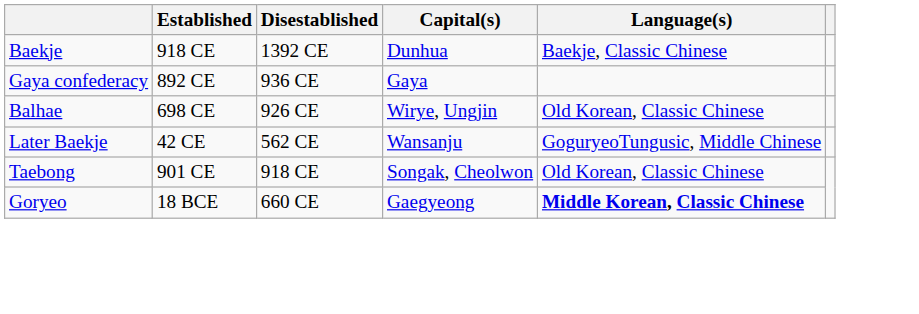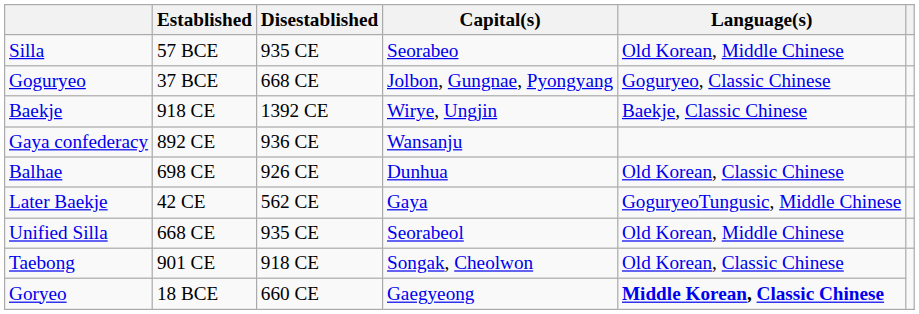 <table class="wikitable sortable">
 <tr>
 <th></th>
 <th>Established</th>
 <th>Disestablished</th>
 <th>Capital(s)</th>
 <th>Language(s)</th>
 <th scope=col class=unsortable></th>
 </tr>
 <tr>
+<td><a href='#'>Silla</a></td>
+<td>57 BCE</td>
+<td>935 CE</td>
+<td><a href='#'>Seorabeo</a></td>
+<td><a href='#'>Old Korean</a>, <a href='#'>Middle Chinese</a></td>
+<td></td>
+</tr>
+<tr>
+<td><a href='#'>Goguryeo</a></td>
+<td>37 BCE</td>
+<td>668 CE</td>
+<td><a href='#'>Jolbon</a>, <a href='#'>Gungnae</a>, <a href='#'>Pyongyang</a></td>
+<td><a href='#'>Goguryeo</a>, <a href='#'>Classic Chinese</a></td>
+<td></td>
+</tr>
+<tr>
 <td><a href='#'>Baekje</a></td>
 <td>918 CE</td>
 <td>1392 CE</td>
-<td><a href='#'>Dunhua</a></td>
+<td><a href='#'>Wirye</a>, <a href='#'>Ungjin</a></td>
 <td><a href='#'>Baekje</a>, <a href='#'>Classic Chinese</a></td>
 <td></td>
 </tr>
 <tr>
 <td><a href='#'>Gaya confederacy</a></td>
 <td>892 CE</td>
 <td>936 CE</td>
-<td><a href='#'>Gaya</a></td>
+<td><a href='#'>Wansanju</a></td>
 <td></td>
 <td></td>
 </tr>
 <tr>
 <td><a href='#'>Balhae</a></td>
 <td>698 CE</td>
 <td>926 CE</td>
-<td><a href='#'>Wirye</a>, <a href='#'>Ungjin</a></td>
+<td><a href='#'>Dunhua</a></td>
 <td><a href='#'>Old Korean</a>, <a href='#'>Classic Chinese</a></td>
 <td></td>
 </tr>
 <tr>
 <td><a href='#'>Later Baekje</a></td>
 <td>42 CE</td>
 <td>562 CE</td>
-<td><a href='#'>Wansanju</a></td>
+<td><a href='#'>Gaya</a></td>
 <td><a href='#'>Goguryeo</a><a href='#'>Tungusic</a>, <a href='#'>Middle Chinese</a></td>
+<td></td>
+</tr>
+<tr>
+<td><a href='#'>Unified Silla</a></td>
+<td>668 CE</td>
+<td>935 CE</td>
+<td><a href='#'>Seorabeol</a></td>
+<td><a href='#'>Old Korean</a>, <a href='#'>Middle Chinese</a></td>
 <td></td>
 </tr>
 <tr>
 <td><a href='#'>Taebong</a></td>
 <td>901 CE</td>
 <td>918 CE</td>
 <td><a href='#'>Songak</a>, <a href='#'>Cheolwon</a></td>
 <td><a href='#'>Old Korean</a>, <a href='#'>Classic Chinese</a></td>
 <td rowspan=2 colspan=1 style="text-align: left;"></td>
 </tr>
 <tr>
 <td><a href='#'>Goryeo</a></td>
 <td>18 BCE</td>
 <td>660 CE</td>
 <td><a href='#'>Gaegyeong</a></td>
 <td><strong><a href='#'>Middle Korean</a>, <a href='#'>Classic Chinese</a></strong></td>
 </tr>
 </table>
